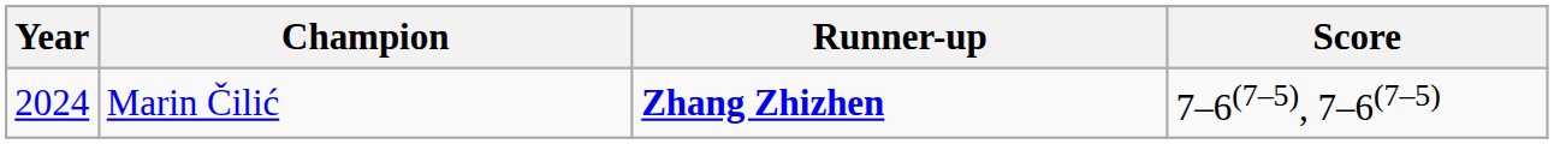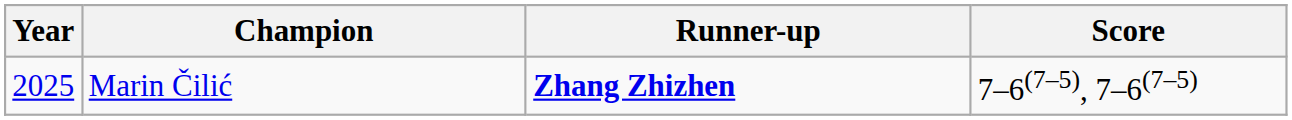 <table class="wikitable" style="font-size:90%">
 <tr>
 <th>Year</th>
 <th width="200">Champion</th>
 <th width="200">Runner-up</th>
 <th width="140">Score</th>
 </tr>
 <tr>
-<td><a href='#'>2024</a></td>
+<td><a href='#'>2025</a></td>
 <td> <a href='#'>Marin Čilić</a></td>
 <td><strong> <a href='#'>Zhang Zhizhen</a></strong></td>
 <td>7–6<sup>(7–5)</sup>, 7–6<sup>(7–5)</sup></td>
 </tr>
 </table>
